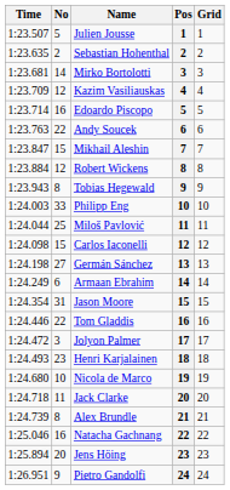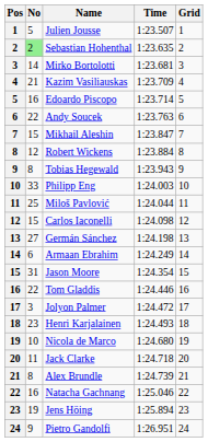 <table class="wikitable" style="font-size: 95%">
 <tr>
-<th>Time</th>
+<th>Pos</th>
 <th>No</th>
 <th>Name</th>
-<th>Pos</th>
+<th>Time</th>
 <th>Grid</th>
 </tr>
 <tr>
-<td>1:23.507</td>
+<th>1</th>
 <td>5</td>
 <td> <a href='#'>Julien Jousse</a></td>
-<th>1</th>
+<td>1:23.507</td>
 <td>1</td>
 </tr>
 <tr>
+<th>2</th>
+<td style="background: lightgreen;">2</td>
+<td> <a href='#'>Sebastian Hohenthal</a></td>
 <td>1:23.635</td>
-<td>2</td>
-<td> <a href='#'>Sebastian Hohenthal</a></td>
-<th>2</th>
 <td>2</td>
 </tr>
 <tr>
-<td>1:23.681</td>
+<th>3</th>
 <td>14</td>
 <td> <a href='#'>Mirko Bortolotti</a></td>
-<th>3</th>
+<td>1:23.681</td>
 <td>3</td>
 </tr>
 <tr>
+<th>4</th>
+<td>21</td>
+<td> <a href='#'>Kazim Vasiliauskas</a></td>
 <td>1:23.709</td>
-<td>12</td>
-<td> <a href='#'>Kazim Vasiliauskas</a></td>
-<th>4</th>
 <td>4</td>
 </tr>
 <tr>
-<td>1:23.714</td>
+<th>5</th>
 <td>16</td>
 <td> <a href='#'>Edoardo Piscopo</a></td>
-<th>5</th>
+<td>1:23.714</td>
 <td>5</td>
 </tr>
 <tr>
-<td>1:23.763</td>
+<th>6</th>
 <td>22</td>
 <td> <a href='#'>Andy Soucek</a></td>
-<th>6</th>
+<td>1:23.763</td>
 <td>6</td>
 </tr>
 <tr>
-<td>1:23.847</td>
+<th>7</th>
 <td>15</td>
 <td> <a href='#'>Mikhail Aleshin</a></td>
-<th>7</th>
+<td>1:23.847</td>
 <td>7</td>
 </tr>
 <tr>
-<td>1:23.884</td>
+<th>8</th>
 <td>12</td>
 <td> <a href='#'>Robert Wickens</a></td>
-<th>8</th>
+<td>1:23.884</td>
 <td>8</td>
 </tr>
 <tr>
-<td>1:23.943</td>
+<th>9</th>
 <td>8</td>
 <td> <a href='#'>Tobias Hegewald</a></td>
-<th>9</th>
+<td>1:23.943</td>
 <td>9</td>
 </tr>
 <tr>
-<td>1:24.003</td>
+<th>10</th>
 <td>33</td>
 <td> <a href='#'>Philipp Eng</a></td>
-<th>10</th>
+<td>1:24.003</td>
 <td>10</td>
 </tr>
 <tr>
-<td>1:24.044</td>
+<th>11</th>
 <td>25</td>
 <td> <a href='#'>Miloš Pavlović</a></td>
-<th>11</th>
+<td>1:24.044</td>
 <td>11</td>
 </tr>
 <tr>
-<td>1:24.098</td>
+<th>12</th>
 <td>15</td>
 <td> <a href='#'>Carlos Iaconelli</a></td>
-<th>12</th>
+<td>1:24.098</td>
 <td>12</td>
 </tr>
 <tr>
-<td>1:24.198</td>
+<th>13</th>
 <td>27</td>
 <td> <a href='#'>Germán Sánchez</a></td>
-<th>13</th>
+<td>1:24.198</td>
 <td>13</td>
 </tr>
 <tr>
-<td>1:24.249</td>
+<th>14</th>
 <td>6</td>
 <td> <a href='#'>Armaan Ebrahim</a></td>
-<th>14</th>
+<td>1:24.249</td>
 <td>14</td>
 </tr>
 <tr>
-<td>1:24.354</td>
+<th>15</th>
 <td>31</td>
 <td> <a href='#'>Jason Moore</a></td>
-<th>15</th>
+<td>1:24.354</td>
 <td>15</td>
 </tr>
 <tr>
-<td>1:24.446</td>
+<th>16</th>
 <td>22</td>
 <td> <a href='#'>Tom Gladdis</a></td>
-<th>16</th>
+<td>1:24.446</td>
 <td>16</td>
 </tr>
 <tr>
-<td>1:24.472</td>
+<th>17</th>
 <td>3</td>
 <td> <a href='#'>Jolyon Palmer</a></td>
-<th>17</th>
+<td>1:24.472</td>
 <td>17</td>
 </tr>
 <tr>
-<td>1:24.493</td>
+<th>18</th>
 <td>23</td>
 <td> <a href='#'>Henri Karjalainen</a></td>
-<th>18</th>
+<td>1:24.493</td>
 <td>18</td>
 </tr>
 <tr>
-<td>1:24.680</td>
+<th>19</th>
 <td>10</td>
 <td> <a href='#'>Nicola de Marco</a></td>
-<th>19</th>
+<td>1:24.680</td>
 <td>19</td>
 </tr>
 <tr>
-<td>1:24.718</td>
+<th>20</th>
 <td>11</td>
 <td> <a href='#'>Jack Clarke</a></td>
-<th>20</th>
+<td>1:24.718</td>
 <td>20</td>
 </tr>
 <tr>
-<td>1:24.739</td>
+<th>21</th>
 <td>8</td>
 <td> <a href='#'>Alex Brundle</a></td>
-<th>21</th>
+<td>1:24.739</td>
 <td>21</td>
 </tr>
 <tr>
-<td>1:25.046</td>
+<th>22</th>
 <td>16</td>
 <td> <a href='#'>Natacha Gachnang</a></td>
-<th>22</th>
+<td>1:25.046</td>
 <td>22</td>
 </tr>
 <tr>
+<th>23</th>
+<td>19</td>
+<td> <a href='#'>Jens Höing</a></td>
 <td>1:25.894</td>
-<td>20</td>
-<td> <a href='#'>Jens Höing</a></td>
-<th>23</th>
 <td>23</td>
 </tr>
 <tr>
-<td>1:26.951</td>
+<th>24</th>
 <td>9</td>
 <td> <a href='#'>Pietro Gandolfi</a></td>
-<th>24</th>
+<td>1:26.951</td>
 <td>24</td>
 </tr>
 </table>
